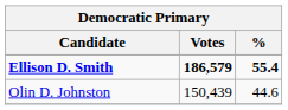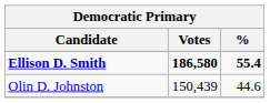 <table class="wikitable" align="left" style="margin: 1em 1em 1em 0; font-size: 95%;">
 <tr>
 <th colspan="3">Democratic Primary</th>
 </tr>
 <tr>
 <th colspan="1" style="width: 170px">Candidate</th>
 <th style="width: 50px">Votes</th>
 <th style="width: 40px">%</th>
 </tr>
 <tr>
 </tr>
 <tr>
 <td><strong><a href='#'>Ellison D. Smith</a></strong></td>
-<td align="right"><strong>186,579</strong></td>
+<td align="right"><strong>186,580</strong></td>
 <td align="right"><strong>55.4</strong></td>
 </tr>
 <tr>
 <td><a href='#'>Olin D. Johnston</a></td>
 <td align="right">150,439</td>
 <td align="right">44.6</td>
 </tr>
 <tr>
 </tr>
 </table>
